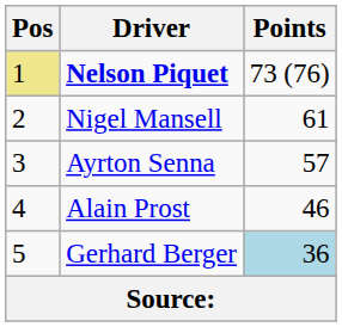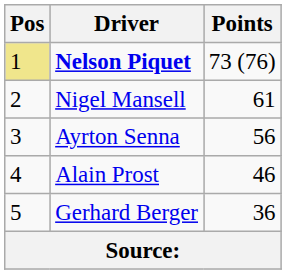 <table class="wikitable" style="font-size: 95%;">
 <tr>
 <th>Pos</th>
 <th>Driver</th>
 <th>Points</th>
 </tr>
 <tr>
 <td style="background: khaki;">1</td>
 <td> <strong><a href='#'>Nelson Piquet</a></strong></td>
 <td align="right">73 (76)</td>
 </tr>
 <tr>
 <td>2</td>
 <td> <a href='#'>Nigel Mansell</a></td>
 <td align="right">61</td>
 </tr>
 <tr>
 <td>3</td>
 <td> <a href='#'>Ayrton Senna</a></td>
-<td align="right">57</td>
+<td align="right">56</td>
 </tr>
 <tr>
 <td>4</td>
 <td> <a href='#'>Alain Prost</a></td>
 <td align="right">46</td>
 </tr>
 <tr>
 <td>5</td>
 <td> <a href='#'>Gerhard Berger</a></td>
-<td align="right" style="background: lightblue;">36</td>
+<td align="right">36</td>
 </tr>
 <tr>
 <th colspan=3>Source:</th>
 </tr>
 </table>
